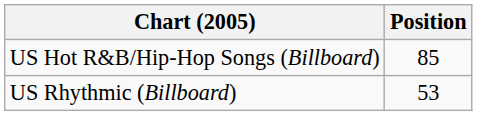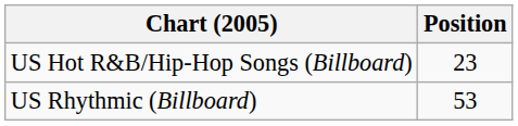 <table class="wikitable sortable">
 <tr>
 <th>Chart (2005)</th>
 <th>Position</th>
 </tr>
 <tr>
 <td>US Hot R&B/Hip-Hop Songs (<em>Billboard</em>)</td>
-<td align="center">85</td>
+<td align="center">23</td>
 </tr>
 <tr>
 <td>US Rhythmic (<em>Billboard</em>)</td>
 <td align="center">53</td>
 </tr>
 </table>
